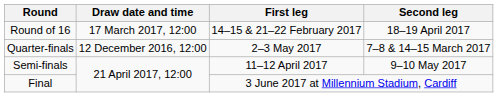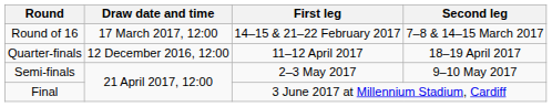 <table class="wikitable" style="text-align:center">
 <tr>
 <th>Round</th>
 <th>Draw date and time</th>
 <th>First leg</th>
 <th>Second leg</th>
 </tr>
 <tr>
 <td>Round of 16</td>
 <td>17 March 2017, 12:00</td>
 <td>14–15 & 21–22 February 2017</td>
-<td>18–19 April 2017</td>
+<td>7–8 & 14–15 March 2017</td>
 </tr>
 <tr>
 <td>Quarter-finals</td>
 <td>12 December 2016, 12:00</td>
-<td>2–3 May 2017</td>
-<td>7–8 & 14–15 March 2017</td>
+<td>11–12 April 2017</td>
+<td>18–19 April 2017</td>
 </tr>
 <tr>
 <td>Semi-finals</td>
 <td rowspan=2>21 April 2017, 12:00</td>
-<td>11–12 April 2017</td>
+<td>2–3 May 2017</td>
 <td>9–10 May 2017</td>
 </tr>
 <tr>
 <td>Final</td>
 <td colspan=2>3 June 2017 at <a href='#'>Millennium Stadium</a>, <a href='#'>Cardiff</a></td>
 </tr>
 </table>
